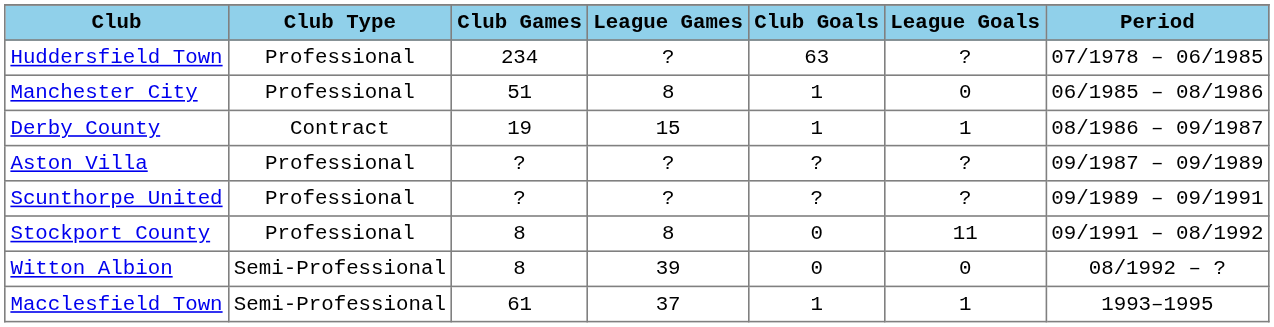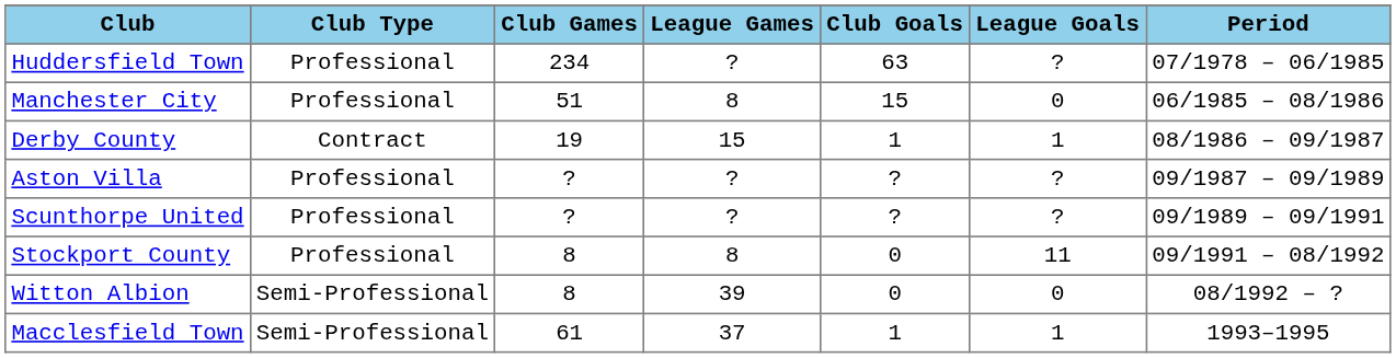 <table border=1 cellpadding=3 style="border-collapse: collapse;">
 <tr align=center style=background:#efefef>
 </tr>
 <tr ---- bgcolor="#90D0EA" align="center">
 <th>Club</th>
 <th>Club Type</th>
 <th>Club Games</th>
 <th>League Games</th>
 <th>Club Goals</th>
 <th>League Goals</th>
 <th>Period</th>
 </tr>
 <tr>
 <td><a href='#'>Huddersfield Town</a></td>
 <td align=center>Professional</td>
 <td align=center>234</td>
 <td align=center>?</td>
 <td align=center>63</td>
 <td align=center>?</td>
 <td align=center>07/1978 – 06/1985</td>
 </tr>
 <tr>
 <td><a href='#'>Manchester City</a></td>
 <td align=center>Professional</td>
 <td align=center>51</td>
 <td align=center>8</td>
-<td align=center>1</td>
+<td align=center>15</td>
 <td align=center>0</td>
 <td align=center>06/1985 – 08/1986</td>
 </tr>
 <tr>
 <td><a href='#'>Derby County</a></td>
 <td align=center>Contract</td>
 <td align=center>19</td>
 <td align=center>15</td>
 <td align=center>1</td>
 <td align=center>1</td>
 <td align=center>08/1986 – 09/1987</td>
 </tr>
 <tr>
 <td><a href='#'>Aston Villa</a></td>
 <td align=center>Professional</td>
 <td align=center>?</td>
 <td align=center>?</td>
 <td align=center>?</td>
 <td align=center>?</td>
 <td align=center>09/1987 – 09/1989</td>
 </tr>
 <tr>
 <td><a href='#'>Scunthorpe United</a></td>
 <td align=center>Professional</td>
 <td align=center>?</td>
 <td align=center>?</td>
 <td align=center>?</td>
 <td align=center>?</td>
 <td align=center>09/1989 – 09/1991</td>
 </tr>
 <tr>
 <td><a href='#'>Stockport County</a></td>
 <td align=center>Professional</td>
 <td align=center>8</td>
 <td align=center>8</td>
 <td align=center>0</td>
 <td align=center>11</td>
 <td align=center>09/1991 – 08/1992</td>
 </tr>
 <tr>
 <td><a href='#'>Witton Albion</a></td>
 <td align=center>Semi-Professional</td>
 <td align=center>8</td>
 <td align=center>39</td>
 <td align=center>0</td>
 <td align=center>0</td>
 <td align=center>08/1992 – ?</td>
 </tr>
 <tr>
 <td><a href='#'>Macclesfield Town</a></td>
 <td align=center>Semi-Professional</td>
 <td align=center>61</td>
 <td align=center>37</td>
 <td align=center>1</td>
 <td align=center>1</td>
 <td align=center>1993–1995</td>
 </tr>
 </table>
